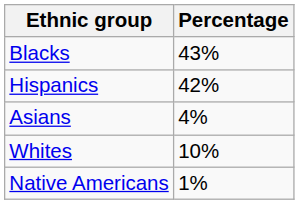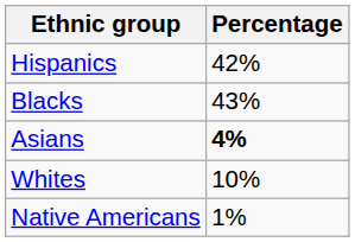 <table class="wikitable">
 <tr>
 <th>Ethnic group</th>
 <th>Percentage</th>
 </tr>
 <tr>
+<td><a href='#'>Hispanics</a></td>
+<td>42%</td>
+</tr>
+<tr>
 <td><a href='#'>Blacks</a></td>
 <td>43%</td>
 </tr>
 <tr>
-<td><a href='#'>Hispanics</a></td>
-<td>42%</td>
-</tr>
-<tr>
 <td><a href='#'>Asians</a></td>
-<td>4%</td>
+<td><strong>4%</strong></td>
 </tr>
 <tr>
 <td><a href='#'>Whites</a></td>
 <td>10%</td>
 </tr>
 <tr>
 <td><a href='#'>Native Americans</a></td>
 <td>1%</td>
 </tr>
 </table>
